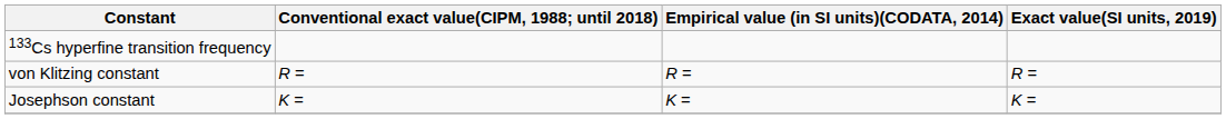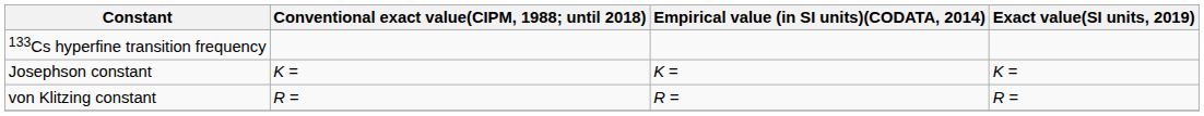 <table class="wikitable">
 <tr>
 <th>Constant</th>
 <th>Conventional exact value(CIPM, 1988; until 2018)</th>
 <th>Empirical value (in SI units)(CODATA, 2014)</th>
 <th>Exact value(SI units, 2019)</th>
 </tr>
 <tr>
 <td><sup>133</sup>Cs hyperfine transition frequency</td>
 <td></td>
 <td></td>
 <td></td>
 </tr>
 <tr>
+<td>Josephson constant</td>
+<td><em>K</em> = </td>
+<td><em>K</em> = </td>
+<td><em>K</em> = </td>
+</tr>
+<tr>
 <td>von Klitzing constant</td>
 <td><em>R</em> = </td>
 <td><em>R</em> = </td>
 <td><em>R</em> = </td>
 </tr>
 <tr>
-<td>Josephson constant</td>
-<td><em>K</em> = </td>
-<td><em>K</em> = </td>
-<td><em>K</em> = </td>
-</tr>
-<tr>
 </tr>
 </table>
